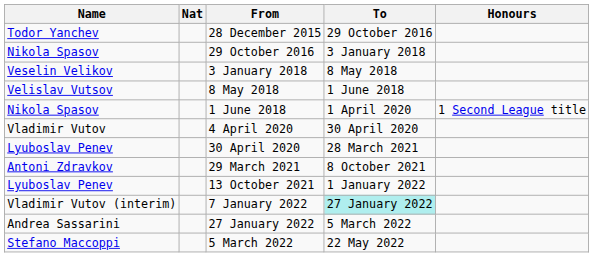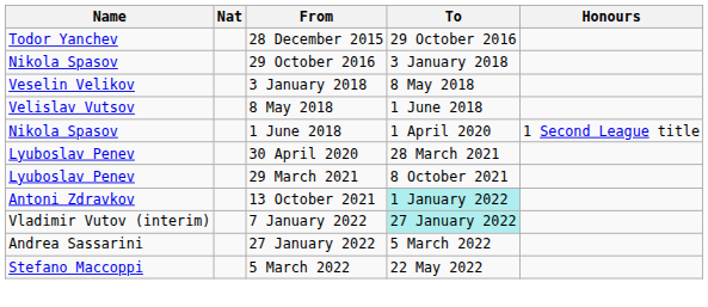 <table class="wikitable">
 <tr>
 <th>Name</th>
 <th>Nat</th>
 <th>From</th>
 <th>To</th>
 <th>Honours</th>
 </tr>
 <tr>
 <td><a href='#'>Todor Yanchev</a></td>
 <td></td>
 <td>28 December 2015</td>
 <td>29 October 2016</td>
 <td></td>
 </tr>
 <tr>
 <td><a href='#'>Nikola Spasov</a></td>
 <td></td>
 <td>29 October 2016</td>
 <td>3 January 2018</td>
 <td></td>
 </tr>
 <tr>
 <td><a href='#'>Veselin Velikov</a></td>
 <td></td>
 <td>3 January 2018</td>
 <td>8 May 2018</td>
 <td></td>
 </tr>
 <tr>
 <td><a href='#'>Velislav Vutsov</a></td>
 <td></td>
 <td>8 May 2018</td>
 <td>1 June 2018</td>
 <td></td>
 </tr>
 <tr>
 <td><a href='#'>Nikola Spasov</a></td>
 <td></td>
 <td>1 June 2018</td>
 <td>1 April 2020</td>
 <td>1 <a href='#'>Second League</a> title</td>
 </tr>
 <tr>
-<td>Vladimir Vutov</td>
-<td></td>
-<td>4 April 2020</td>
-<td>30 April 2020</td>
-<td></td>
-</tr>
-<tr>
 <td><a href='#'>Lyuboslav Penev</a></td>
 <td></td>
 <td>30 April 2020</td>
 <td>28 March 2021</td>
 <td></td>
 </tr>
 <tr>
-<td><a href='#'>Antoni Zdravkov</a></td>
+<td><a href='#'>Lyuboslav Penev</a></td>
 <td></td>
 <td>29 March 2021</td>
 <td>8 October 2021</td>
 <td></td>
 </tr>
 <tr>
-<td><a href='#'>Lyuboslav Penev</a></td>
+<td><a href='#'>Antoni Zdravkov</a></td>
 <td></td>
 <td>13 October 2021</td>
-<td>1 January 2022</td>
+<td style="background: paleturquoise;">1 January 2022</td>
 <td></td>
 </tr>
 <tr>
 <td>Vladimir Vutov (interim)</td>
 <td></td>
 <td>7 January 2022</td>
 <td style="background: paleturquoise;">27 January 2022</td>
 <td></td>
 </tr>
 <tr>
 <td>Andrea Sassarini</td>
 <td></td>
 <td>27 January 2022</td>
 <td>5 March 2022</td>
 <td></td>
 </tr>
 <tr>
 <td><a href='#'>Stefano Maccoppi</a></td>
 <td></td>
 <td>5 March 2022</td>
 <td>22 May 2022</td>
 </tr>
 </table>
